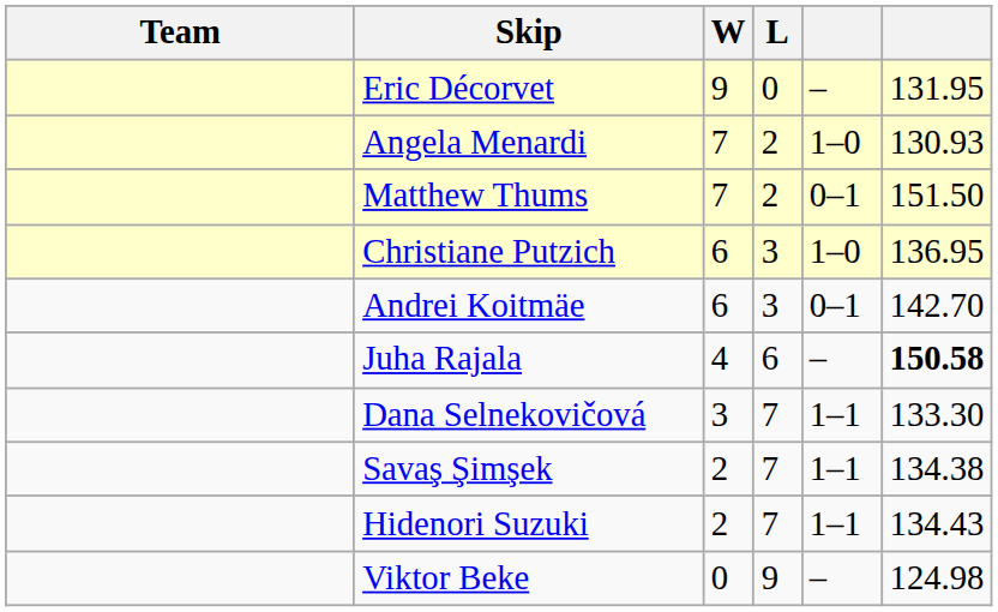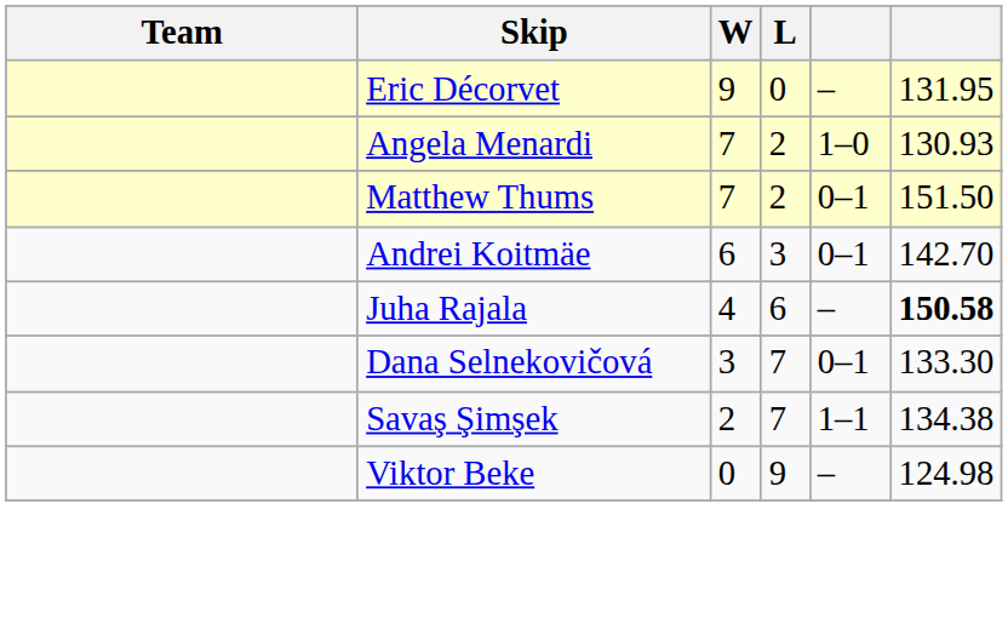 <table class=wikitable>
 <tr>
 <th width=155>Team</th>
 <th width=155>Skip</th>
 <th width=15>W</th>
 <th width=15>L</th>
 <th width=30></th>
 <th width=30></th>
 </tr>
 <tr bgcolor=#ffffcc>
 <td></td>
 <td><a href='#'>Eric Décorvet</a></td>
 <td>9</td>
 <td>0</td>
 <td>–</td>
 <td>131.95</td>
 </tr>
 <tr bgcolor=#ffffcc>
 <td></td>
 <td><a href='#'>Angela Menardi</a></td>
 <td>7</td>
 <td>2</td>
 <td>1–0</td>
 <td>130.93</td>
 </tr>
 <tr bgcolor=#ffffcc>
 <td></td>
 <td><a href='#'>Matthew Thums</a></td>
 <td>7</td>
 <td>2</td>
 <td>0–1</td>
 <td>151.50</td>
 </tr>
-<tr bgcolor=#ffffcc>
-<td></td>
-<td><a href='#'>Christiane Putzich</a></td>
-<td>6</td>
-<td>3</td>
-<td>1–0</td>
-<td>136.95</td>
-</tr>
 <tr>
 <td></td>
 <td><a href='#'>Andrei Koitmäe</a></td>
 <td>6</td>
 <td>3</td>
 <td>0–1</td>
 <td>142.70</td>
 </tr>
 <tr>
 <td></td>
 <td><a href='#'>Juha Rajala</a></td>
 <td>4</td>
 <td>6</td>
 <td>–</td>
 <td><strong>150.58</strong></td>
 </tr>
 <tr>
 <td></td>
 <td><a href='#'>Dana Selnekovičová</a></td>
 <td>3</td>
 <td>7</td>
-<td>1–1</td>
+<td>0–1</td>
 <td>133.30</td>
 </tr>
 <tr>
 <td></td>
 <td><a href='#'>Savaş Şimşek</a></td>
 <td>2</td>
 <td>7</td>
 <td>1–1</td>
 <td>134.38</td>
 </tr>
 <tr>
 <td></td>
-<td><a href='#'>Hidenori Suzuki</a></td>
-<td>2</td>
-<td>7</td>
-<td>1–1</td>
-<td>134.43</td>
-</tr>
-<tr>
-<td></td>
 <td><a href='#'>Viktor Beke</a></td>
 <td>0</td>
 <td>9</td>
 <td>–</td>
 <td>124.98</td>
 </tr>
 </table>
